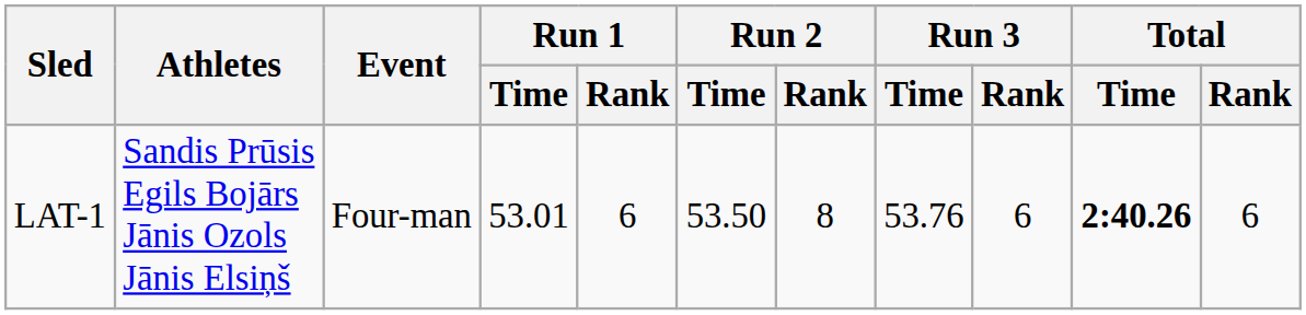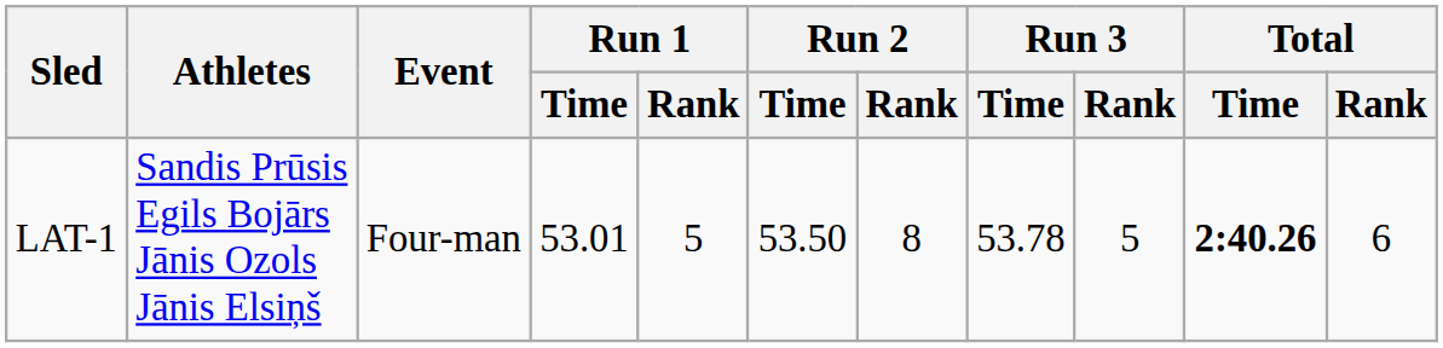 <table class="wikitable"  border="1" style="font-size:90%">
 <tr>
 <th rowspan="2">Sled</th>
 <th rowspan="2">Athletes</th>
 <th rowspan="2">Event</th>
 <th colspan="2">Run 1</th>
 <th colspan="2">Run 2</th>
 <th colspan="2">Run 3</th>
 <th colspan="2">Total</th>
 </tr>
 <tr>
 <th>Time</th>
 <th>Rank</th>
 <th>Time</th>
 <th>Rank</th>
 <th>Time</th>
 <th>Rank</th>
 <th>Time</th>
 <th>Rank</th>
 </tr>
 <tr>
 <td align="center">LAT-1</td>
 <td><a href='#'>Sandis Prūsis</a><br><a href='#'>Egils Bojārs</a><br><a href='#'>Jānis Ozols</a><br><a href='#'>Jānis Elsiņš</a></td>
 <td>Four-man</td>
 <td align="center">53.01</td>
-<td align="center">6</td>
+<td align="center">5</td>
 <td align="center">53.50</td>
 <td align="center">8</td>
-<td align="center">53.76</td>
-<td align="center">6</td>
+<td align="center">53.78</td>
+<td align="center">5</td>
 <td align="center"><strong>2:40.26</strong></td>
 <td align="center">6</td>
 </tr>
 </table>
